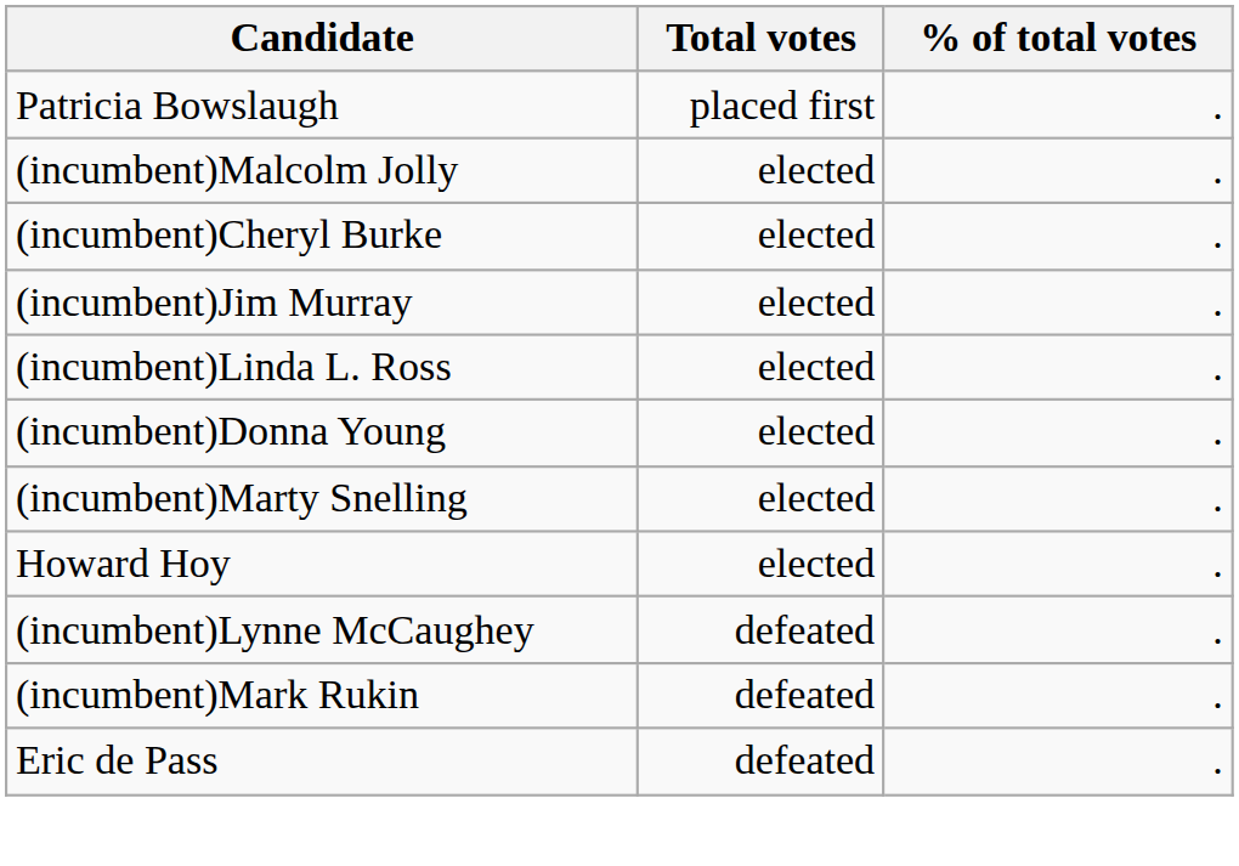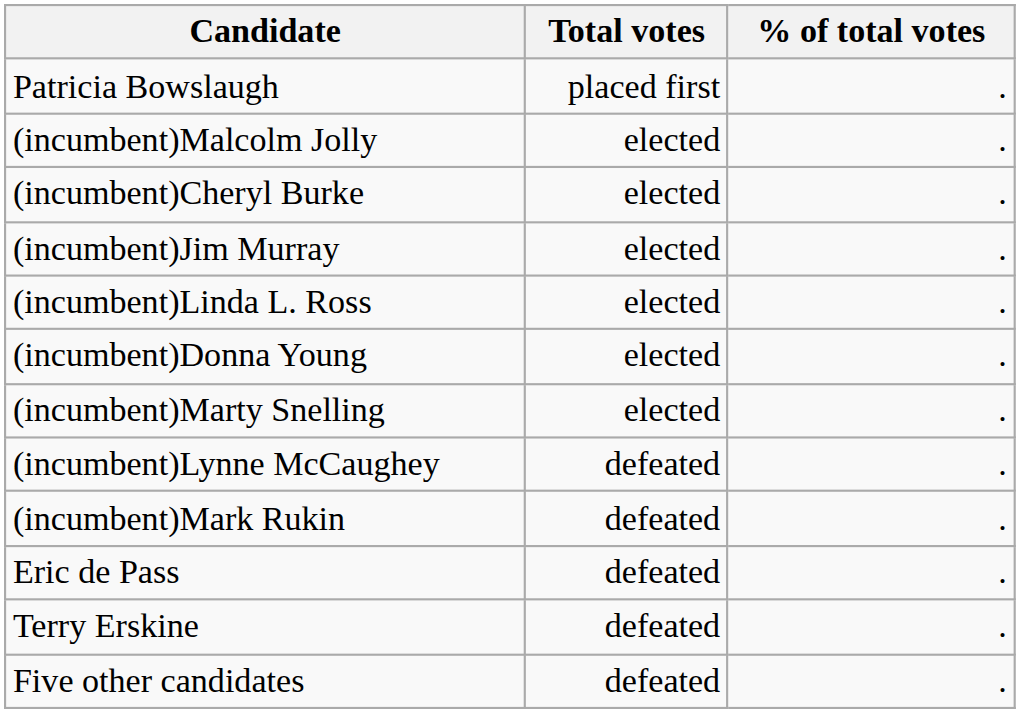 <table class="wikitable" width="475">
 <tr>
 <th align="left">Candidate</th>
 <th align="right">Total votes</th>
 <th align="right">% of total votes</th>
 </tr>
 <tr>
 <td align="left">Patricia Bowslaugh</td>
 <td align="right">placed first</td>
 <td align="right">.</td>
 </tr>
 <tr>
 <td align="left">(incumbent)Malcolm Jolly</td>
 <td align="right">elected</td>
 <td align="right">.</td>
 </tr>
 <tr>
 <td align="left">(incumbent)Cheryl Burke</td>
 <td align="right">elected</td>
 <td align="right">.</td>
 </tr>
 <tr>
 <td align="left">(incumbent)Jim Murray</td>
 <td align="right">elected</td>
 <td align="right">.</td>
 </tr>
 <tr>
 <td align="left">(incumbent)Linda L. Ross</td>
 <td align="right">elected</td>
 <td align="right">.</td>
 </tr>
 <tr>
 <td align="left">(incumbent)Donna Young</td>
 <td align="right">elected</td>
 <td align="right">.</td>
 </tr>
 <tr>
 <td align="left">(incumbent)Marty Snelling</td>
 <td align="right">elected</td>
 <td align="right">.</td>
 </tr>
 <tr>
-<td align="left">Howard Hoy</td>
-<td align="right">elected</td>
-<td align="right">.</td>
-</tr>
-<tr>
 <td align="left">(incumbent)Lynne McCaughey</td>
 <td align="right">defeated</td>
 <td align="right">.</td>
 </tr>
 <tr>
 <td align="left">(incumbent)Mark Rukin</td>
 <td align="right">defeated</td>
 <td align="right">.</td>
 </tr>
 <tr>
 <td align="left">Eric de Pass</td>
 <td align="right">defeated</td>
 <td align="right">.</td>
 </tr>
+<tr>
+<td align="left">Terry Erskine</td>
+<td align="right">defeated</td>
+<td align="right">.</td>
+</tr>
+<tr>
+<td align="left">Five other candidates</td>
+<td align="right">defeated</td>
+<td align="right">.</td>
+</tr>
 </table>
